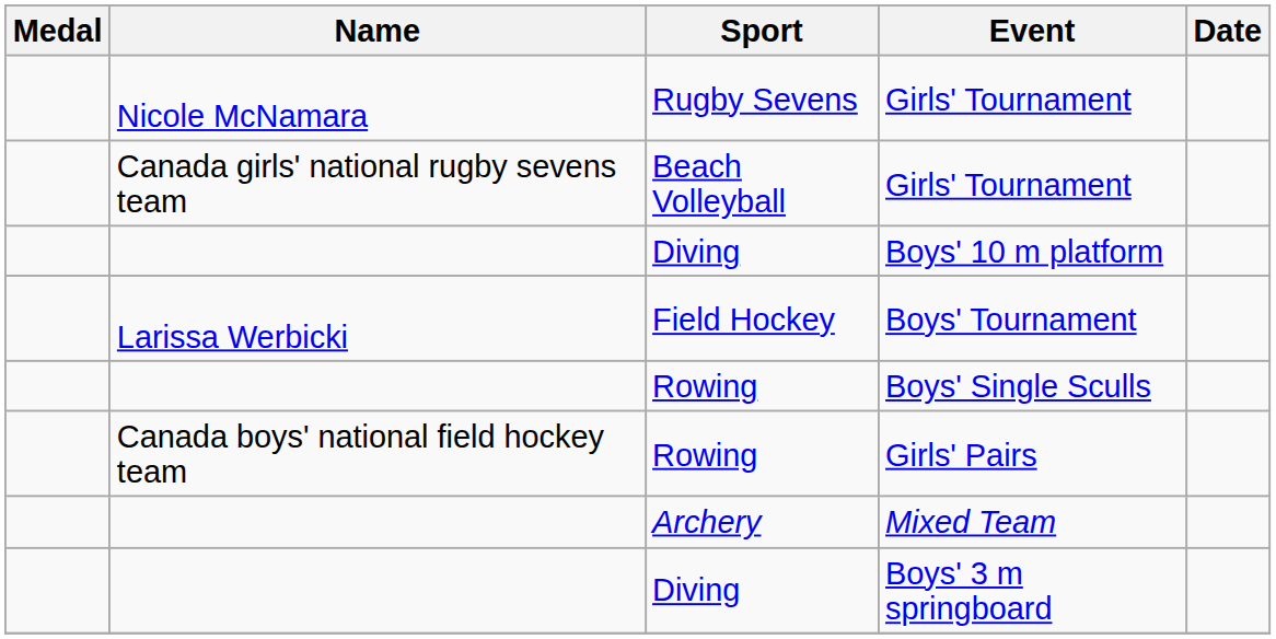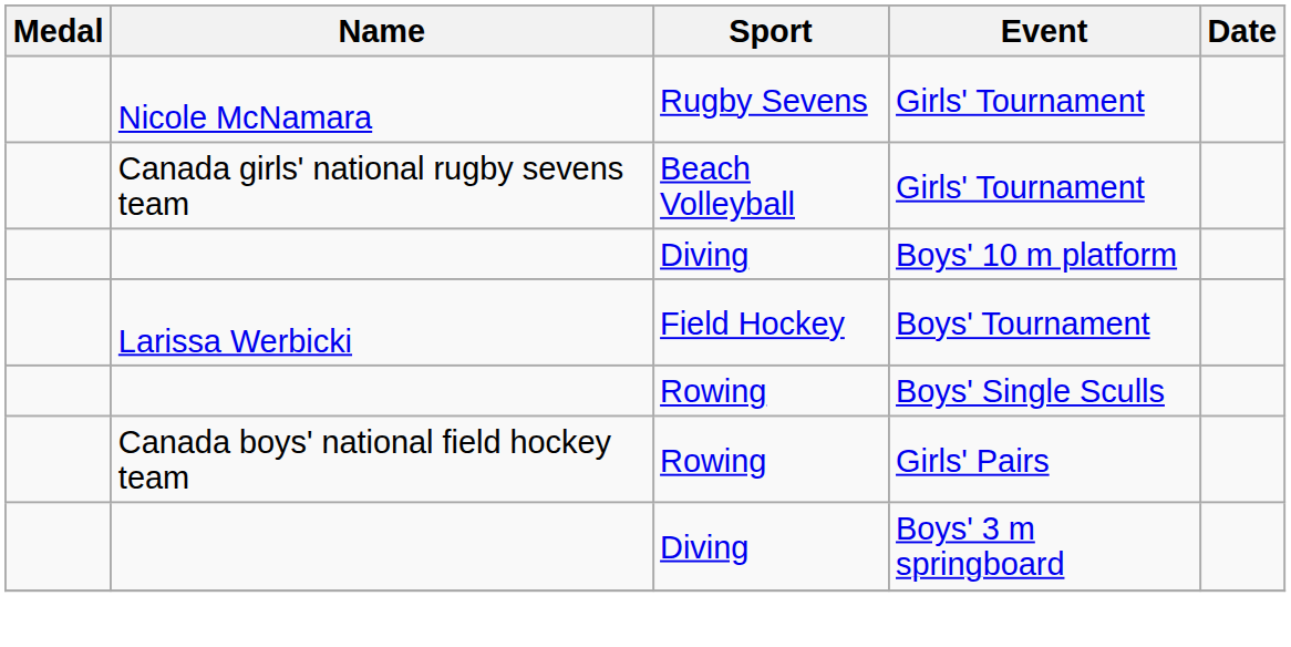 <table class="wikitable sortable" style="font-size: 95%;">
 <tr>
 <th>Medal</th>
 <th>Name</th>
 <th>Sport</th>
 <th>Event</th>
 <th>Date</th>
 </tr>
 <tr>
 <td></td>
 <td><br><a href='#'>Nicole McNamara</a></td>
 <td><a href='#'>Rugby Sevens</a></td>
 <td><a href='#'>Girls' Tournament</a></td>
 <td></td>
 </tr>
 <tr>
 <td></td>
 <td>Canada girls' national rugby sevens team</td>
 <td><a href='#'>Beach Volleyball</a></td>
 <td><a href='#'>Girls' Tournament</a></td>
 <td></td>
 </tr>
 <tr>
 <td></td>
 <td></td>
 <td><a href='#'>Diving</a></td>
 <td><a href='#'>Boys' 10 m platform</a></td>
 <td></td>
 </tr>
 <tr>
 <td></td>
 <td><br><a href='#'>Larissa Werbicki</a></td>
 <td><a href='#'>Field Hockey</a></td>
 <td><a href='#'>Boys' Tournament</a></td>
 <td></td>
 </tr>
 <tr>
 <td></td>
 <td></td>
 <td><a href='#'>Rowing</a></td>
 <td><a href='#'>Boys' Single Sculls</a></td>
 <td></td>
 </tr>
 <tr>
 <td></td>
 <td>Canada boys' national field hockey team</td>
 <td><a href='#'>Rowing</a></td>
 <td><a href='#'>Girls' Pairs</a></td>
 <td></td>
 </tr>
 <tr>
-<td><em> </em></td>
-<td><em> </em></td>
-<td><em><a href='#'>Archery</a></em></td>
-<td><em><a href='#'>Mixed Team</a> </em></td>
-<td><em></em></td>
-</tr>
-<tr>
 <td></td>
 <td></td>
 <td><a href='#'>Diving</a></td>
 <td><a href='#'>Boys' 3 m springboard</a></td>
 <td></td>
 </tr>
 <tr>
 </tr>
 </table>
